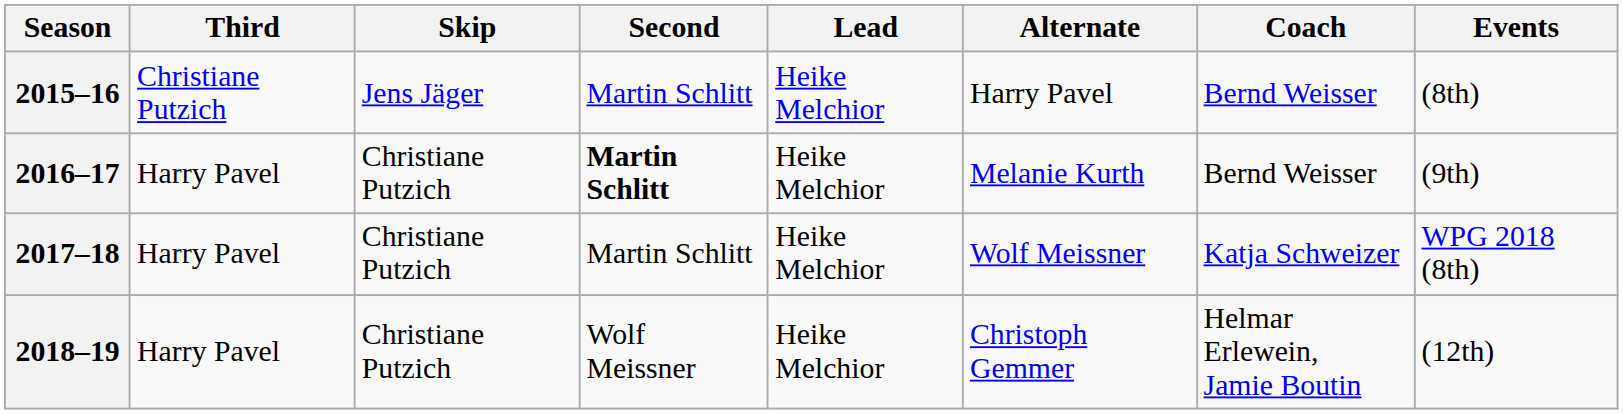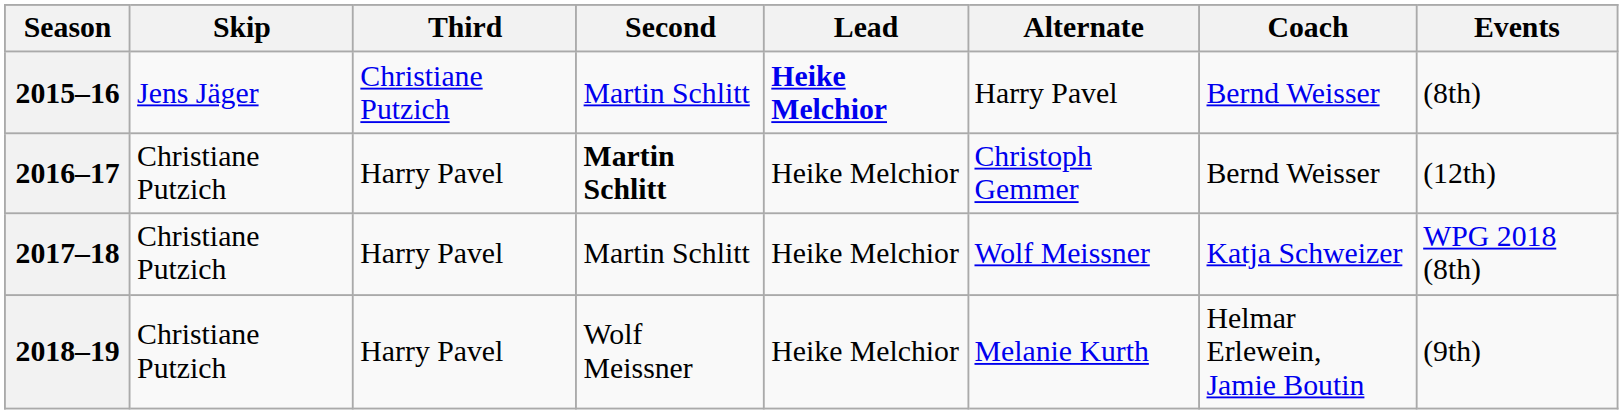 <table class="wikitable">
 <tr>
 <th scope="col" width=60>Season</th>
+<th scope="col">Skip</th>
 <th scope="col">Third</th>
-<th scope="col">Skip</th>
 <th scope="col">Second</th>
 <th scope="col">Lead</th>
 <th scope="col">Alternate</th>
 <th scope="col">Coach</th>
 <th scope="col">Events</th>
 </tr>
 <tr>
 <th scope="row">2015–16</th>
+<td><a href='#'>Jens Jäger</a></td>
 <td><a href='#'>Christiane Putzich</a></td>
-<td><a href='#'>Jens Jäger</a></td>
 <td><a href='#'>Martin Schlitt</a></td>
-<td><a href='#'>Heike Melchior</a></td>
+<td><strong><a href='#'>Heike Melchior</a></strong></td>
 <td>Harry Pavel</td>
 <td><a href='#'>Bernd Weisser</a></td>
 <td> (8th)</td>
 </tr>
 <tr>
 <th scope="row">2016–17</th>
+<td>Christiane Putzich</td>
 <td>Harry Pavel</td>
-<td>Christiane Putzich</td>
 <td><strong>Martin Schlitt</strong></td>
 <td>Heike Melchior</td>
-<td><a href='#'>Melanie Kurth</a></td>
+<td><a href='#'>Christoph Gemmer</a></td>
 <td>Bernd Weisser</td>
-<td> (9th)</td>
+<td> (12th)</td>
 </tr>
 <tr>
 <th scope="row">2017–18</th>
+<td>Christiane Putzich</td>
 <td>Harry Pavel</td>
-<td>Christiane Putzich</td>
 <td>Martin Schlitt</td>
 <td>Heike Melchior</td>
 <td><a href='#'>Wolf Meissner</a></td>
 <td><a href='#'>Katja Schweizer</a></td>
 <td><a href='#'>WPG 2018</a> (8th)</td>
 </tr>
 <tr>
 <th scope="row">2018–19</th>
+<td>Christiane Putzich</td>
 <td>Harry Pavel</td>
-<td>Christiane Putzich</td>
 <td>Wolf Meissner</td>
 <td>Heike Melchior</td>
-<td><a href='#'>Christoph Gemmer</a></td>
+<td><a href='#'>Melanie Kurth</a></td>
 <td>Helmar Erlewein,<br><a href='#'>Jamie Boutin</a></td>
-<td> (12th)</td>
+<td> (9th)</td>
 </tr>
 </table>
